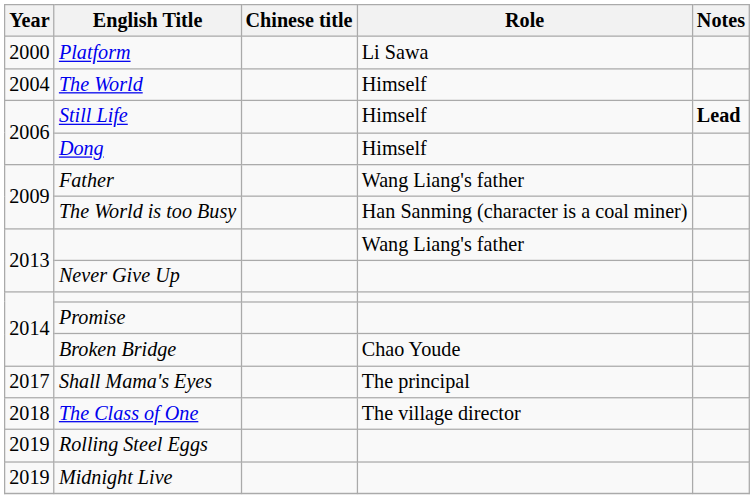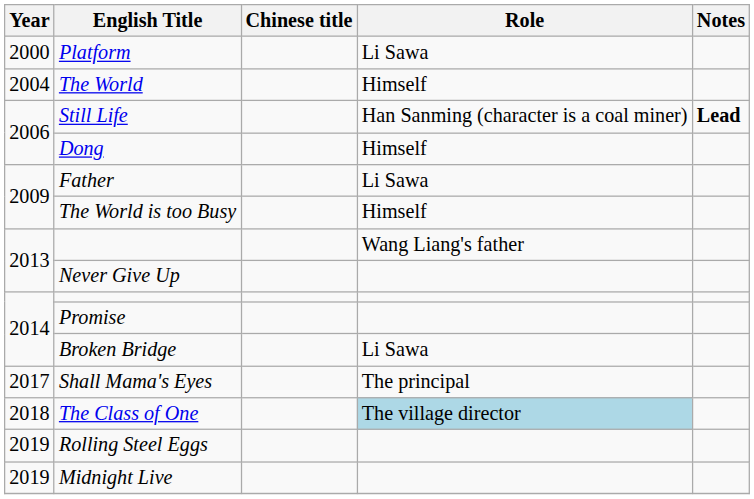 <table class="wikitable">
 <tr>
 <th>Year</th>
 <th>English Title</th>
 <th>Chinese title</th>
 <th>Role</th>
 <th>Notes</th>
 </tr>
 <tr>
 <td>2000</td>
 <td><em><a href='#'>Platform</a></em></td>
 <td></td>
 <td>Li Sawa</td>
 <td></td>
 </tr>
 <tr>
 <td>2004</td>
 <td><em><a href='#'>The World</a></em></td>
 <td></td>
 <td>Himself</td>
 <td></td>
 </tr>
 <tr>
 <td rowspan="2">2006</td>
 <td><em><a href='#'>Still Life</a></em></td>
 <td></td>
-<td>Himself</td>
+<td>Han Sanming (character is a coal miner) </td>
 <td><strong>Lead</strong></td>
 </tr>
 <tr>
 <td><em><a href='#'>Dong</a></em></td>
 <td></td>
 <td>Himself</td>
 <td></td>
 </tr>
 <tr>
 <td rowspan="2">2009</td>
 <td><em>Father</em></td>
 <td></td>
-<td>Wang Liang's father</td>
+<td>Li Sawa</td>
 <td></td>
 </tr>
 <tr>
 <td><em>The World is too Busy</em></td>
 <td></td>
-<td>Han Sanming (character is a coal miner) </td>
+<td>Himself</td>
 <td></td>
 </tr>
 <tr>
 <td rowspan="2">2013</td>
 <td></td>
 <td></td>
 <td>Wang Liang's father</td>
 <td></td>
 </tr>
 <tr>
 <td><em>Never Give Up</em></td>
 <td></td>
 <td></td>
 <td></td>
 </tr>
 <tr>
 <td rowspan="3">2014</td>
 <td></td>
 <td></td>
 <td></td>
 <td></td>
 </tr>
 <tr>
 <td><em>Promise</em></td>
 <td></td>
 <td></td>
 <td></td>
 </tr>
 <tr>
 <td><em>Broken Bridge</em></td>
 <td></td>
-<td>Chao Youde</td>
+<td>Li Sawa</td>
 <td></td>
 </tr>
 <tr>
 <td>2017</td>
 <td><em>Shall Mama's Eyes</em></td>
 <td></td>
 <td>The principal</td>
 <td></td>
 </tr>
 <tr>
 <td>2018</td>
 <td><em><a href='#'>The Class of One</a></em></td>
 <td></td>
-<td>The village director</td>
+<td style="background: lightblue;">The village director</td>
 <td></td>
 </tr>
 <tr>
 <td>2019</td>
 <td><em>Rolling Steel Eggs</em></td>
 <td></td>
 <td></td>
 <td></td>
 </tr>
 <tr>
 <td>2019</td>
 <td><em>Midnight Live</em></td>
 <td></td>
 <td></td>
 <td></td>
 </tr>
 <tr>
 </tr>
 </table>
